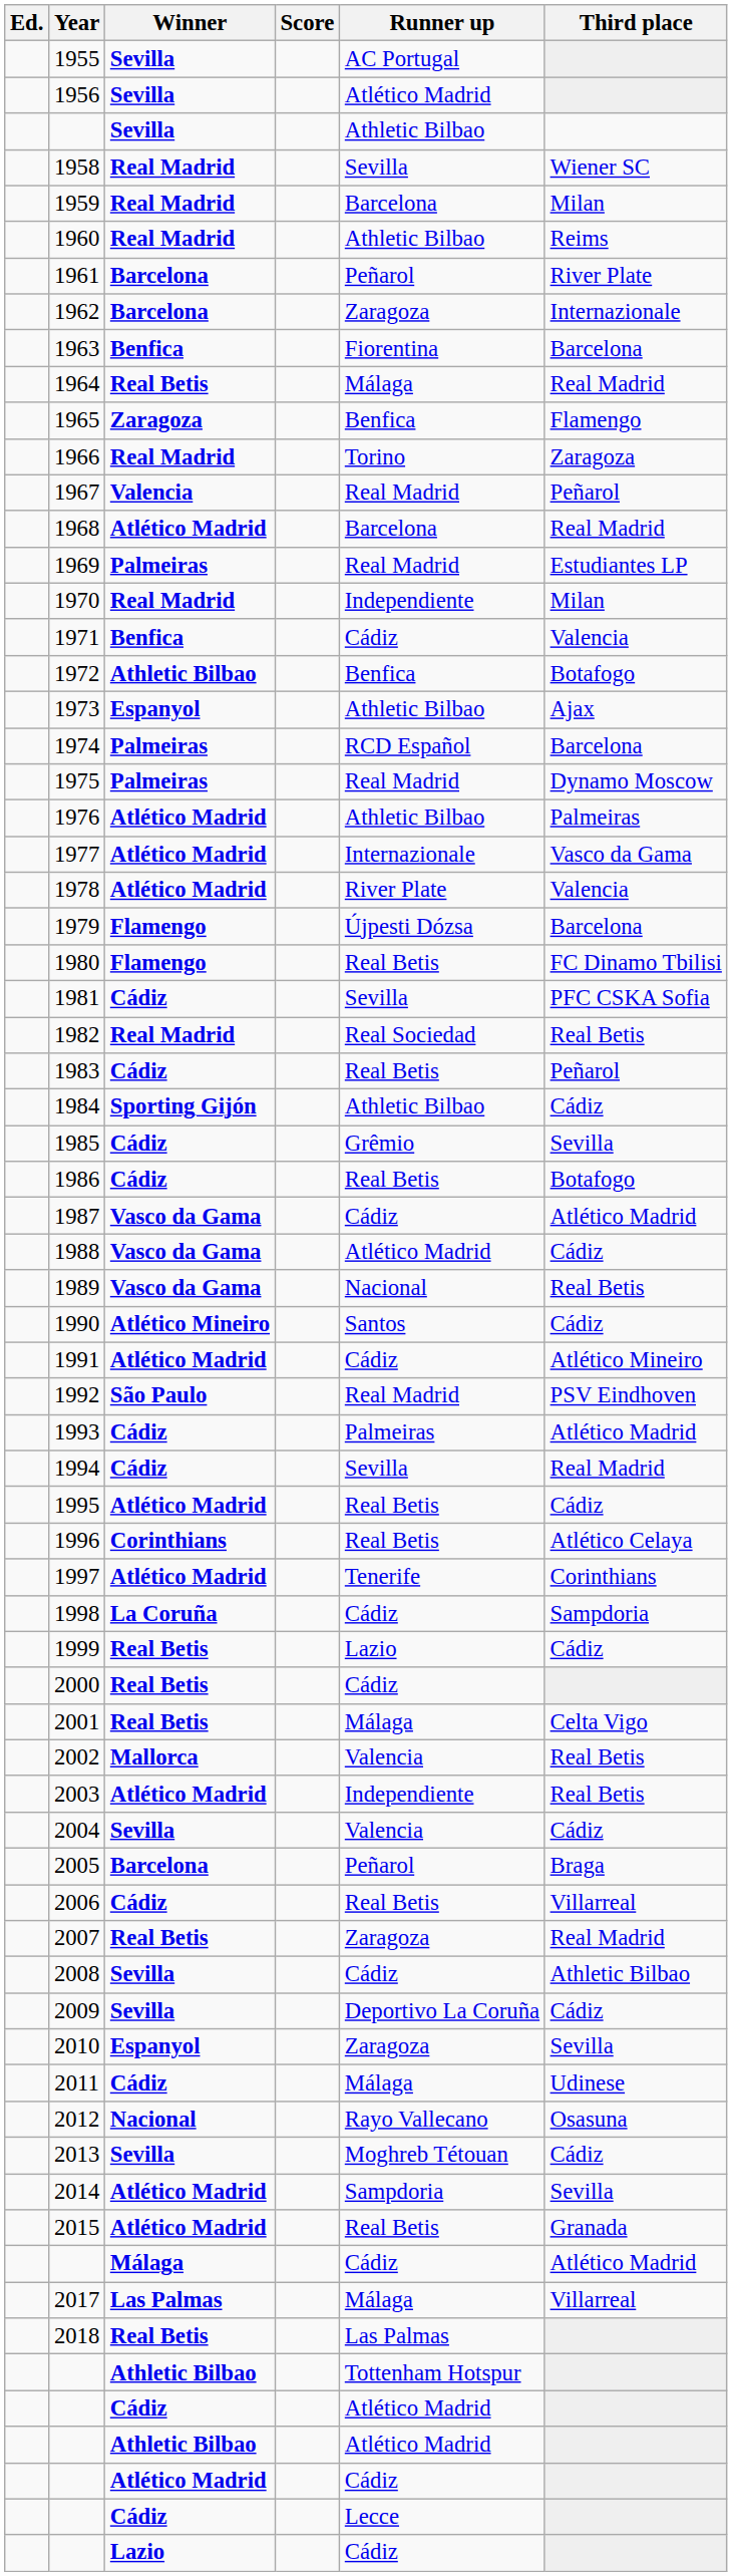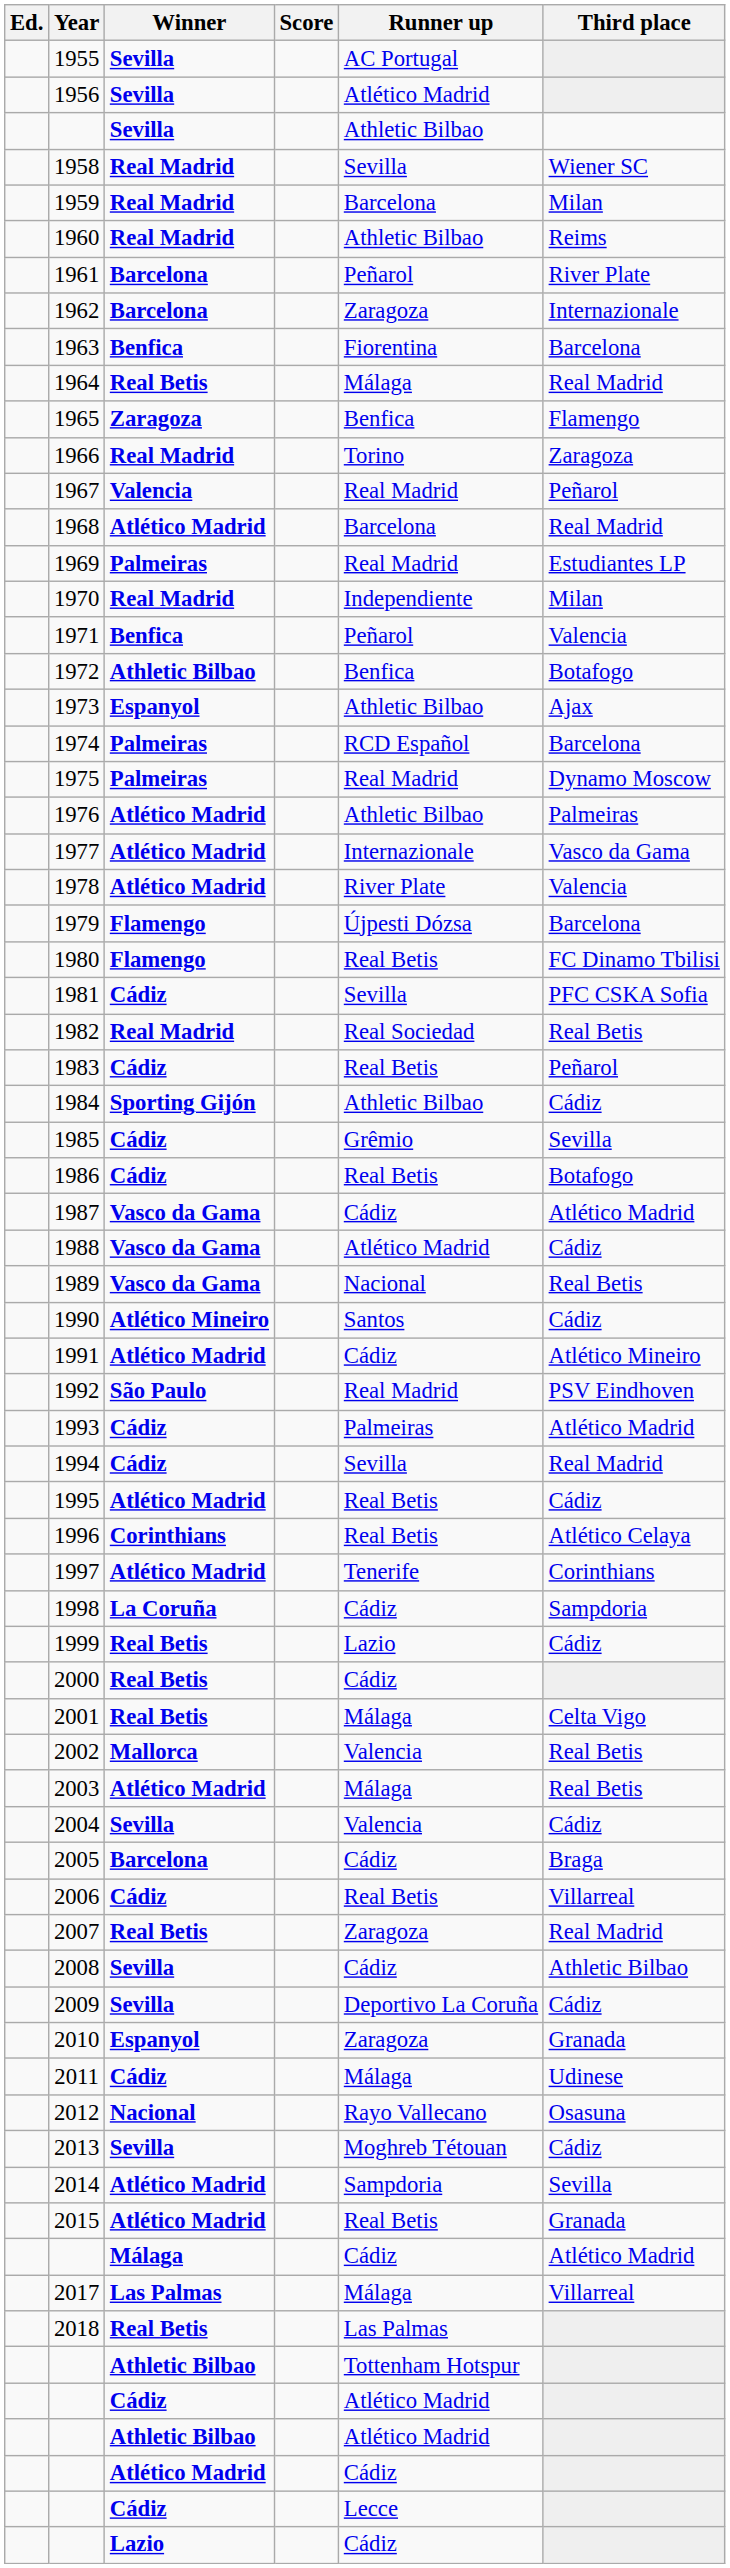 <table class="wikitable sortable">
 <tr>
 <th width= px>Ed.</th>
 <th width= px>Year</th>
 <th width= px>Winner</th>
 <th width= px>Score</th>
 <th width= px>Runner up</th>
 <th width= px>Third place</th>
 </tr>
 <tr>
 <td></td>
 <td align="center">1955</td>
 <td> <strong><a href='#'>Sevilla</a></strong></td>
 <td></td>
 <td> <a href='#'>AC Portugal</a></td>
 <td bgcolor=#efefef></td>
 </tr>
 <tr>
 <td></td>
 <td align="center">1956</td>
 <td> <strong><a href='#'>Sevilla</a></strong></td>
 <td></td>
 <td> <a href='#'>Atlético Madrid</a></td>
 <td bgcolor=#efefef></td>
 </tr>
 <tr>
 <td></td>
 <td></td>
 <td> <strong><a href='#'>Sevilla</a></strong></td>
 <td></td>
 <td> <a href='#'>Athletic Bilbao</a></td>
 <td></td>
 </tr>
 <tr>
 <td></td>
 <td align="center">1958</td>
 <td> <strong><a href='#'>Real Madrid</a></strong></td>
 <td></td>
 <td> <a href='#'>Sevilla</a></td>
 <td align="left"> <a href='#'>Wiener SC</a></td>
 </tr>
 <tr>
 <td></td>
 <td align="center">1959</td>
 <td> <strong><a href='#'>Real Madrid</a></strong></td>
 <td></td>
 <td> <a href='#'>Barcelona</a></td>
 <td align="left"> <a href='#'>Milan</a></td>
 </tr>
 <tr>
 <td></td>
 <td align="center">1960</td>
 <td> <strong><a href='#'>Real Madrid</a></strong></td>
 <td></td>
 <td> <a href='#'>Athletic Bilbao</a></td>
 <td align="left"> <a href='#'>Reims</a></td>
 </tr>
 <tr>
 <td></td>
 <td align="center">1961</td>
 <td align="left"> <strong><a href='#'>Barcelona</a></strong></td>
 <td></td>
 <td> <a href='#'>Peñarol</a></td>
 <td align="left"> <a href='#'>River Plate</a></td>
 </tr>
 <tr>
 <td></td>
 <td align="center">1962</td>
 <td align="left"> <strong><a href='#'>Barcelona</a></strong></td>
 <td></td>
 <td> <a href='#'>Zaragoza</a></td>
 <td align="left"> <a href='#'>Internazionale</a></td>
 </tr>
 <tr>
 <td></td>
 <td align="center">1963</td>
 <td align="left"> <strong><a href='#'>Benfica</a></strong></td>
 <td></td>
 <td> <a href='#'>Fiorentina</a></td>
 <td align="left"> <a href='#'>Barcelona</a></td>
 </tr>
 <tr>
 <td></td>
 <td align="center">1964</td>
 <td align="left"> <strong><a href='#'>Real Betis</a> </strong></td>
 <td></td>
 <td> <a href='#'>Málaga</a></td>
 <td align="left"> <a href='#'>Real Madrid</a></td>
 </tr>
 <tr>
 <td></td>
 <td align="center">1965</td>
 <td align="left"> <strong><a href='#'>Zaragoza</a></strong></td>
 <td></td>
 <td> <a href='#'>Benfica</a></td>
 <td align="left"> <a href='#'>Flamengo</a></td>
 </tr>
 <tr>
 <td></td>
 <td align="center">1966</td>
 <td align="left"> <strong><a href='#'>Real Madrid</a></strong></td>
 <td></td>
 <td> <a href='#'>Torino</a></td>
 <td align="left"> <a href='#'>Zaragoza</a></td>
 </tr>
 <tr>
 <td></td>
 <td align="center">1967</td>
 <td align="left"> <strong><a href='#'>Valencia</a> </strong></td>
 <td></td>
 <td> <a href='#'>Real Madrid</a></td>
 <td align="left"> <a href='#'>Peñarol</a></td>
 </tr>
 <tr>
 <td></td>
 <td align="center">1968</td>
 <td> <strong><a href='#'>Atlético Madrid</a></strong></td>
 <td></td>
 <td> <a href='#'>Barcelona</a></td>
 <td align="left"> <a href='#'>Real Madrid</a></td>
 </tr>
 <tr>
 <td></td>
 <td align="center">1969</td>
 <td> <strong><a href='#'>Palmeiras</a></strong></td>
 <td></td>
 <td> <a href='#'>Real Madrid</a></td>
 <td> <a href='#'>Estudiantes LP</a></td>
 </tr>
 <tr>
 <td></td>
 <td align="center">1970</td>
 <td> <strong><a href='#'>Real Madrid</a></strong></td>
 <td></td>
 <td> <a href='#'>Independiente</a></td>
 <td align="left"> <a href='#'>Milan</a></td>
 </tr>
 <tr>
 <td></td>
 <td align="center">1971</td>
 <td align="left"> <strong><a href='#'>Benfica</a></strong></td>
 <td></td>
-<td> <a href='#'>Cádiz</a></td>
+<td> <a href='#'>Peñarol</a></td>
 <td align="left"> <a href='#'>Valencia</a></td>
 </tr>
 <tr>
 <td></td>
 <td align="center">1972</td>
 <td align="left"> <strong><a href='#'>Athletic Bilbao</a></strong></td>
 <td></td>
 <td> <a href='#'>Benfica</a></td>
 <td align="left"> <a href='#'>Botafogo</a></td>
 </tr>
 <tr>
 <td></td>
 <td align="center">1973</td>
 <td align="left"> <strong><a href='#'>Espanyol</a></strong></td>
 <td></td>
 <td> <a href='#'>Athletic Bilbao</a></td>
 <td align="left"> <a href='#'>Ajax</a></td>
 </tr>
 <tr>
 <td></td>
 <td align="center">1974</td>
 <td align="left"> <strong><a href='#'>Palmeiras</a></strong></td>
 <td></td>
 <td> <a href='#'>RCD Español</a></td>
 <td align="left"> <a href='#'>Barcelona</a></td>
 </tr>
 <tr>
 <td></td>
 <td align="center">1975</td>
 <td> <strong><a href='#'>Palmeiras</a></strong></td>
 <td></td>
 <td> <a href='#'>Real Madrid</a></td>
 <td align="left"> <a href='#'>Dynamo Moscow</a></td>
 </tr>
 <tr>
 <td></td>
 <td align="center">1976</td>
 <td align="left"> <strong><a href='#'>Atlético Madrid</a></strong></td>
 <td></td>
 <td> <a href='#'>Athletic Bilbao</a></td>
 <td align="left"> <a href='#'>Palmeiras</a></td>
 </tr>
 <tr>
 <td></td>
 <td align="center">1977</td>
 <td align="left"> <strong><a href='#'>Atlético Madrid</a></strong></td>
 <td></td>
 <td> <a href='#'>Internazionale</a></td>
 <td align="left"> <a href='#'>Vasco da Gama</a></td>
 </tr>
 <tr>
 <td></td>
 <td align="center">1978</td>
 <td align="left"> <strong><a href='#'>Atlético Madrid</a></strong></td>
 <td></td>
 <td> <a href='#'>River Plate</a></td>
 <td align="left"> <a href='#'>Valencia</a></td>
 </tr>
 <tr>
 <td></td>
 <td align="center">1979</td>
 <td align="left"> <strong><a href='#'>Flamengo</a></strong></td>
 <td></td>
 <td> <a href='#'>Újpesti Dózsa</a></td>
 <td align="left"> <a href='#'>Barcelona</a></td>
 </tr>
 <tr>
 <td></td>
 <td align="center">1980</td>
 <td align="left"> <strong><a href='#'>Flamengo</a></strong></td>
 <td></td>
 <td> <a href='#'>Real Betis</a></td>
 <td align="left"> <a href='#'>FC Dinamo Tbilisi</a></td>
 </tr>
 <tr>
 <td></td>
 <td align="center">1981</td>
 <td> <strong><a href='#'>Cádiz</a></strong></td>
 <td></td>
 <td> <a href='#'>Sevilla</a></td>
 <td align="left"> <a href='#'>PFC CSKA Sofia</a></td>
 </tr>
 <tr>
 <td></td>
 <td align="center">1982</td>
 <td align="left"> <strong><a href='#'>Real Madrid</a></strong></td>
 <td></td>
 <td> <a href='#'>Real Sociedad</a></td>
 <td align="left"> <a href='#'>Real Betis</a></td>
 </tr>
 <tr>
 <td></td>
 <td align="center">1983</td>
 <td align="left"> <strong><a href='#'>Cádiz</a></strong></td>
 <td></td>
 <td> <a href='#'>Real Betis</a></td>
 <td align="left"> <a href='#'>Peñarol</a></td>
 </tr>
 <tr>
 <td></td>
 <td align="center">1984</td>
 <td> <strong><a href='#'>Sporting Gijón</a></strong></td>
 <td></td>
 <td> <a href='#'>Athletic Bilbao</a></td>
 <td align="left"> <a href='#'>Cádiz</a></td>
 </tr>
 <tr>
 <td></td>
 <td align="center">1985</td>
 <td> <strong><a href='#'>Cádiz</a></strong></td>
 <td></td>
 <td> <a href='#'>Grêmio</a></td>
 <td align="left"> <a href='#'>Sevilla</a></td>
 </tr>
 <tr>
 <td></td>
 <td align="center">1986</td>
 <td align="left"> <strong><a href='#'>Cádiz</a></strong></td>
 <td></td>
 <td> <a href='#'>Real Betis</a></td>
 <td align="left"> <a href='#'>Botafogo</a></td>
 </tr>
 <tr>
 <td></td>
 <td align="center">1987</td>
 <td align="left"> <strong><a href='#'>Vasco da Gama</a></strong></td>
 <td></td>
 <td> <a href='#'>Cádiz</a></td>
 <td> <a href='#'>Atlético Madrid</a></td>
 </tr>
 <tr>
 <td></td>
 <td align="center">1988</td>
 <td align="left"> <strong><a href='#'>Vasco da Gama</a></strong></td>
 <td></td>
 <td> <a href='#'>Atlético Madrid</a></td>
 <td align="left"> <a href='#'>Cádiz</a></td>
 </tr>
 <tr>
 <td></td>
 <td align="center">1989</td>
 <td align="left"> <strong><a href='#'>Vasco da Gama</a></strong></td>
 <td></td>
 <td> <a href='#'>Nacional</a></td>
 <td> <a href='#'>Real Betis</a></td>
 </tr>
 <tr>
 <td></td>
 <td align="center">1990</td>
 <td> <strong><a href='#'>Atlético Mineiro</a></strong></td>
 <td></td>
 <td> <a href='#'>Santos</a></td>
 <td align="left"> <a href='#'>Cádiz</a></td>
 </tr>
 <tr>
 <td></td>
 <td align="center">1991</td>
 <td align="left"> <strong><a href='#'>Atlético Madrid</a></strong></td>
 <td></td>
 <td> <a href='#'>Cádiz</a></td>
 <td align="left"> <a href='#'>Atlético Mineiro</a></td>
 </tr>
 <tr>
 <td></td>
 <td align="center">1992</td>
 <td align="left"> <strong><a href='#'>São Paulo</a></strong></td>
 <td></td>
 <td> <a href='#'>Real Madrid</a></td>
 <td align="left"> <a href='#'>PSV Eindhoven</a></td>
 </tr>
 <tr>
 <td></td>
 <td align="center">1993</td>
 <td align="left"> <strong><a href='#'>Cádiz</a></strong></td>
 <td></td>
 <td> <a href='#'>Palmeiras</a></td>
 <td align="left"> <a href='#'>Atlético Madrid</a></td>
 </tr>
 <tr>
 <td></td>
 <td align="center">1994</td>
 <td align="left"> <strong><a href='#'>Cádiz</a></strong></td>
 <td></td>
 <td> <a href='#'>Sevilla</a></td>
 <td align="left"> <a href='#'>Real Madrid</a></td>
 </tr>
 <tr>
 <td></td>
 <td align="center">1995</td>
 <td align="left"> <strong><a href='#'>Atlético Madrid</a></strong></td>
 <td></td>
 <td> <a href='#'>Real Betis</a></td>
 <td align="left"> <a href='#'>Cádiz</a></td>
 </tr>
 <tr>
 <td></td>
 <td align="center">1996</td>
 <td align="left"> <strong><a href='#'>Corinthians</a></strong></td>
 <td></td>
 <td> <a href='#'>Real Betis</a></td>
 <td align="left"> <a href='#'>Atlético Celaya</a></td>
 </tr>
 <tr>
 <td></td>
 <td align="center">1997</td>
 <td align="left"> <strong><a href='#'>Atlético Madrid</a></strong></td>
 <td></td>
 <td> <a href='#'>Tenerife</a></td>
 <td align="left"> <a href='#'>Corinthians</a></td>
 </tr>
 <tr>
 <td></td>
 <td align="center">1998</td>
 <td align="left"> <strong><a href='#'>La Coruña</a></strong></td>
 <td></td>
 <td> <a href='#'>Cádiz</a></td>
 <td align="left"> <a href='#'>Sampdoria</a></td>
 </tr>
 <tr>
 <td></td>
 <td align="center">1999</td>
 <td align="left"> <strong><a href='#'>Real Betis</a></strong></td>
 <td></td>
 <td> <a href='#'>Lazio</a></td>
 <td align="left"> <a href='#'>Cádiz</a></td>
 </tr>
 <tr>
 <td></td>
 <td align="center">2000</td>
 <td align="left"> <strong><a href='#'>Real Betis</a></strong></td>
 <td></td>
 <td> <a href='#'>Cádiz</a></td>
 <td bgcolor=#efefef></td>
 </tr>
 <tr>
 <td></td>
 <td align="center">2001</td>
 <td align="left"> <strong><a href='#'>Real Betis</a></strong></td>
 <td></td>
 <td> <a href='#'>Málaga</a></td>
 <td align="left"> <a href='#'>Celta Vigo</a></td>
 </tr>
 <tr>
 <td></td>
 <td align="center">2002</td>
 <td align="left"> <strong><a href='#'>Mallorca</a></strong></td>
 <td></td>
 <td> <a href='#'>Valencia</a></td>
 <td> <a href='#'>Real Betis</a></td>
 </tr>
 <tr>
 <td></td>
 <td align="center">2003</td>
 <td align="left"> <strong><a href='#'>Atlético Madrid</a></strong></td>
 <td></td>
-<td> <a href='#'>Independiente</a></td>
+<td> <a href='#'>Málaga</a></td>
 <td> <a href='#'>Real Betis</a></td>
 </tr>
 <tr>
 <td></td>
 <td align="center">2004</td>
 <td align="left"> <strong><a href='#'>Sevilla</a></strong></td>
 <td></td>
 <td> <a href='#'>Valencia</a></td>
 <td> <a href='#'>Cádiz</a></td>
 </tr>
 <tr>
 <td></td>
 <td align="center">2005</td>
 <td> <strong><a href='#'>Barcelona</a></strong></td>
 <td></td>
-<td> <a href='#'>Peñarol</a></td>
+<td> <a href='#'>Cádiz</a></td>
 <td> <a href='#'>Braga</a></td>
 </tr>
 <tr>
 <td></td>
 <td align="center">2006</td>
 <td align="left"> <strong><a href='#'>Cádiz</a></strong></td>
 <td></td>
 <td> <a href='#'>Real Betis</a></td>
 <td align="left"> <a href='#'>Villarreal</a></td>
 </tr>
 <tr>
 <td></td>
 <td align="center">2007</td>
 <td> <strong><a href='#'>Real Betis</a></strong></td>
 <td></td>
 <td> <a href='#'>Zaragoza</a></td>
 <td align="left"> <a href='#'>Real Madrid</a></td>
 </tr>
 <tr>
 <td></td>
 <td align="center">2008</td>
 <td> <strong><a href='#'>Sevilla</a></strong></td>
 <td></td>
 <td> <a href='#'>Cádiz</a></td>
 <td> <a href='#'>Athletic Bilbao</a></td>
 </tr>
 <tr>
 <td></td>
 <td align="center">2009</td>
 <td> <strong><a href='#'>Sevilla</a></strong></td>
 <td></td>
 <td> <a href='#'>Deportivo La Coruña</a></td>
 <td align="left"> <a href='#'>Cádiz</a></td>
 </tr>
 <tr>
 <td></td>
 <td align="center">2010</td>
 <td> <strong><a href='#'>Espanyol</a></strong></td>
 <td></td>
 <td> <a href='#'>Zaragoza</a></td>
-<td align="left"> <a href='#'>Sevilla</a></td>
+<td align="left"> <a href='#'>Granada</a></td>
 </tr>
 <tr>
 <td></td>
 <td align="center">2011</td>
 <td align="left"> <strong><a href='#'>Cádiz</a></strong></td>
 <td></td>
 <td> <a href='#'>Málaga</a></td>
 <td align="left"> <a href='#'>Udinese</a></td>
 </tr>
 <tr>
 <td></td>
 <td align="center">2012</td>
 <td> <strong><a href='#'>Nacional</a></strong></td>
 <td></td>
 <td> <a href='#'>Rayo Vallecano</a></td>
 <td align="left"> <a href='#'>Osasuna</a></td>
 </tr>
 <tr>
 <td></td>
 <td align="center">2013</td>
 <td align="left"> <strong><a href='#'>Sevilla</a></strong></td>
 <td></td>
 <td> <a href='#'>Moghreb Tétouan</a></td>
 <td align="left"> <a href='#'>Cádiz</a></td>
 </tr>
 <tr>
 <td></td>
 <td align="center">2014</td>
 <td align="left"> <strong><a href='#'>Atlético Madrid</a></strong></td>
 <td></td>
 <td> <a href='#'>Sampdoria</a></td>
 <td align="left"> <a href='#'>Sevilla</a></td>
 </tr>
 <tr>
 <td></td>
 <td align="center">2015</td>
 <td align="left"> <strong><a href='#'>Atlético Madrid</a></strong></td>
 <td></td>
 <td> <a href='#'>Real Betis</a></td>
 <td align="left"> <a href='#'>Granada</a></td>
 </tr>
 <tr>
 <td></td>
 <td></td>
 <td> <strong><a href='#'>Málaga</a></strong></td>
 <td></td>
 <td> <a href='#'>Cádiz</a></td>
 <td> <a href='#'>Atlético Madrid</a></td>
 </tr>
 <tr>
 <td></td>
 <td align="center">2017</td>
 <td> <strong><a href='#'>Las Palmas</a></strong></td>
 <td></td>
 <td> <a href='#'>Málaga</a></td>
 <td align="left"> <a href='#'>Villarreal</a></td>
 </tr>
 <tr>
 <td></td>
 <td align="center">2018</td>
 <td> <strong><a href='#'>Real Betis</a></strong></td>
 <td></td>
 <td> <a href='#'>Las Palmas</a></td>
 <td bgcolor=#efefef></td>
 </tr>
 <tr>
 <td></td>
 <td></td>
 <td> <strong><a href='#'>Athletic Bilbao</a></strong></td>
 <td></td>
 <td> <a href='#'>Tottenham Hotspur</a></td>
 <td bgcolor=#efefef></td>
 </tr>
 <tr>
 <td></td>
 <td></td>
 <td> <strong><a href='#'>Cádiz</a></strong></td>
 <td></td>
 <td> <a href='#'>Atlético Madrid</a></td>
 <td bgcolor=#efefef></td>
 </tr>
 <tr>
 <td></td>
 <td></td>
 <td> <strong><a href='#'>Athletic Bilbao</a></strong></td>
 <td></td>
 <td> <a href='#'>Atlético Madrid</a></td>
 <td bgcolor=#efefef></td>
 </tr>
 <tr>
 <td></td>
 <td></td>
 <td> <strong><a href='#'>Atlético Madrid</a></strong></td>
 <td></td>
 <td> <a href='#'>Cádiz</a></td>
 <td bgcolor=#efefef></td>
 </tr>
 <tr>
 <td></td>
 <td></td>
 <td> <strong><a href='#'>Cádiz</a></strong></td>
 <td></td>
 <td> <a href='#'>Lecce</a></td>
 <td bgcolor=#efefef></td>
 </tr>
 <tr>
 <td></td>
 <td></td>
 <td> <strong><a href='#'>Lazio</a></strong></td>
 <td></td>
 <td> <a href='#'>Cádiz</a></td>
 <td bgcolor=#efefef></td>
 </tr>
 </table>
